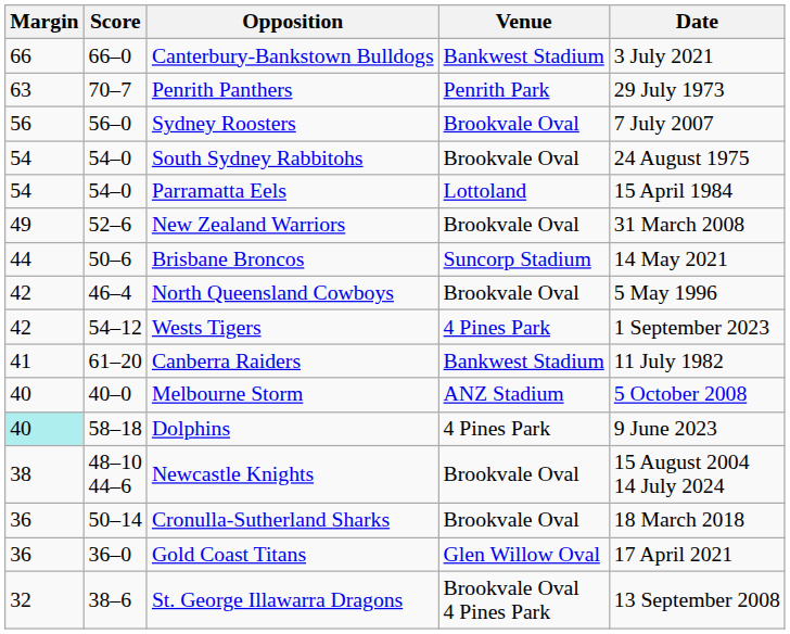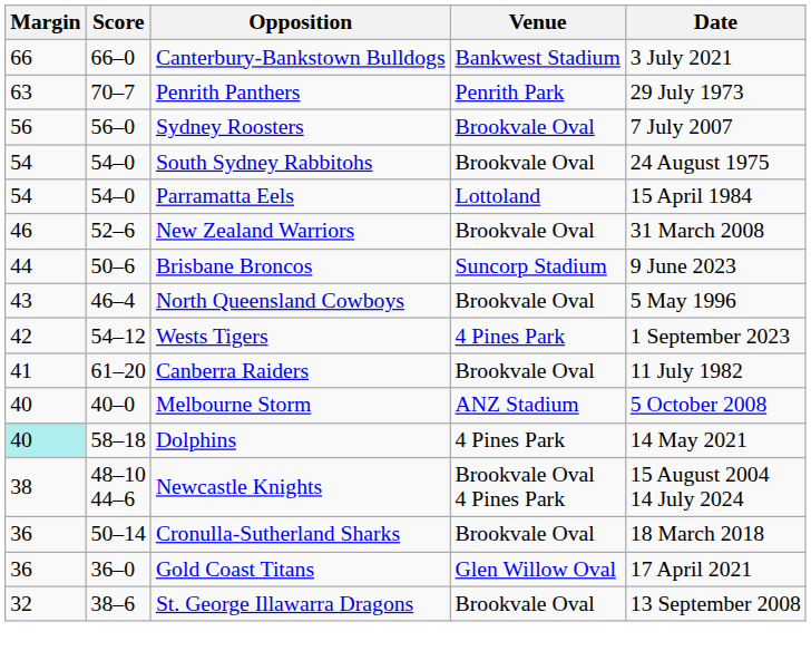 <table class="wikitable" style="text-align:left;">
 <tr>
 <th>Margin</th>
 <th>Score</th>
 <th>Opposition</th>
 <th>Venue</th>
 <th>Date</th>
 </tr>
 <tr>
 <td>66</td>
 <td>66–0</td>
 <td> <a href='#'>Canterbury-Bankstown Bulldogs</a></td>
 <td><a href='#'>Bankwest Stadium</a></td>
 <td>3 July 2021</td>
 </tr>
 <tr>
 <td>63</td>
 <td>70–7</td>
 <td> <a href='#'>Penrith Panthers</a></td>
 <td><a href='#'>Penrith Park</a></td>
 <td>29 July 1973</td>
 </tr>
 <tr>
 <td>56</td>
 <td>56–0</td>
 <td> <a href='#'>Sydney Roosters</a></td>
 <td><a href='#'>Brookvale Oval</a></td>
 <td>7 July 2007</td>
 </tr>
 <tr>
 <td>54</td>
 <td>54–0</td>
 <td> <a href='#'>South Sydney Rabbitohs</a></td>
 <td>Brookvale Oval</td>
 <td>24 August 1975</td>
 </tr>
 <tr>
 <td>54</td>
 <td>54–0</td>
 <td> <a href='#'>Parramatta Eels</a></td>
 <td><a href='#'>Lottoland</a></td>
 <td>15 April 1984</td>
 </tr>
 <tr>
-<td>49</td>
+<td>46</td>
 <td>52–6</td>
 <td> <a href='#'>New Zealand Warriors</a></td>
 <td>Brookvale Oval</td>
 <td>31 March 2008</td>
 </tr>
 <tr>
 <td>44</td>
 <td>50–6</td>
 <td> <a href='#'>Brisbane Broncos</a></td>
 <td><a href='#'>Suncorp Stadium</a></td>
-<td>14 May 2021</td>
+<td>9 June 2023</td>
 </tr>
 <tr>
-<td>42</td>
+<td>43</td>
 <td>46–4</td>
 <td> <a href='#'>North Queensland Cowboys</a></td>
 <td>Brookvale Oval</td>
 <td>5 May 1996</td>
 </tr>
 <tr>
 <td>42</td>
 <td>54–12</td>
 <td> <a href='#'>Wests Tigers</a></td>
 <td><a href='#'>4 Pines Park</a></td>
 <td>1 September 2023</td>
 </tr>
 <tr>
 <td>41</td>
 <td>61–20</td>
 <td> <a href='#'>Canberra Raiders</a></td>
-<td><a href='#'>Bankwest Stadium</a></td>
+<td>Brookvale Oval</td>
 <td>11 July 1982</td>
 </tr>
 <tr>
 <td>40</td>
 <td>40–0</td>
 <td> <a href='#'>Melbourne Storm</a></td>
 <td><a href='#'>ANZ Stadium</a></td>
 <td><a href='#'>5 October 2008</a></td>
 </tr>
 <tr>
 <td style="background: paleturquoise;">40</td>
 <td>58–18</td>
 <td> <a href='#'>Dolphins</a></td>
 <td>4 Pines Park</td>
-<td>9 June 2023</td>
+<td>14 May 2021</td>
 </tr>
 <tr>
 <td>38</td>
 <td>48–10<br>44–6</td>
 <td> <a href='#'>Newcastle Knights</a></td>
-<td>Brookvale Oval</td>
+<td>Brookvale Oval<br>4 Pines Park</td>
 <td>15 August 2004<br>14 July 2024</td>
 </tr>
 <tr>
 <td>36</td>
 <td>50–14</td>
 <td> <a href='#'>Cronulla-Sutherland Sharks</a></td>
 <td>Brookvale Oval</td>
 <td>18 March 2018</td>
 </tr>
 <tr>
 <td>36</td>
 <td>36–0</td>
 <td> <a href='#'>Gold Coast Titans</a></td>
 <td><a href='#'>Glen Willow Oval</a></td>
 <td>17 April 2021</td>
 </tr>
 <tr>
 <td>32</td>
 <td>38–6</td>
 <td> <a href='#'>St. George Illawarra Dragons</a></td>
-<td>Brookvale Oval<br>4 Pines Park</td>
+<td>Brookvale Oval</td>
 <td>13 September 2008</td>
 </tr>
 </table>
